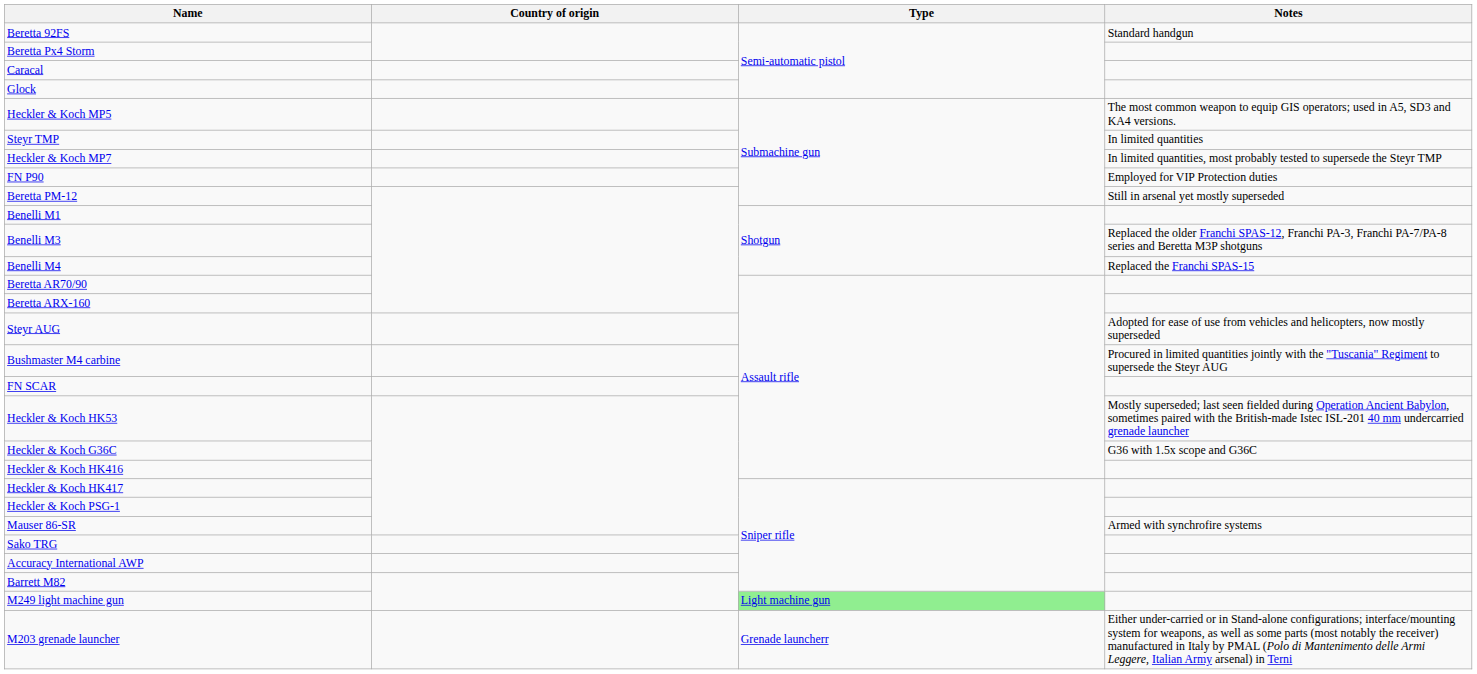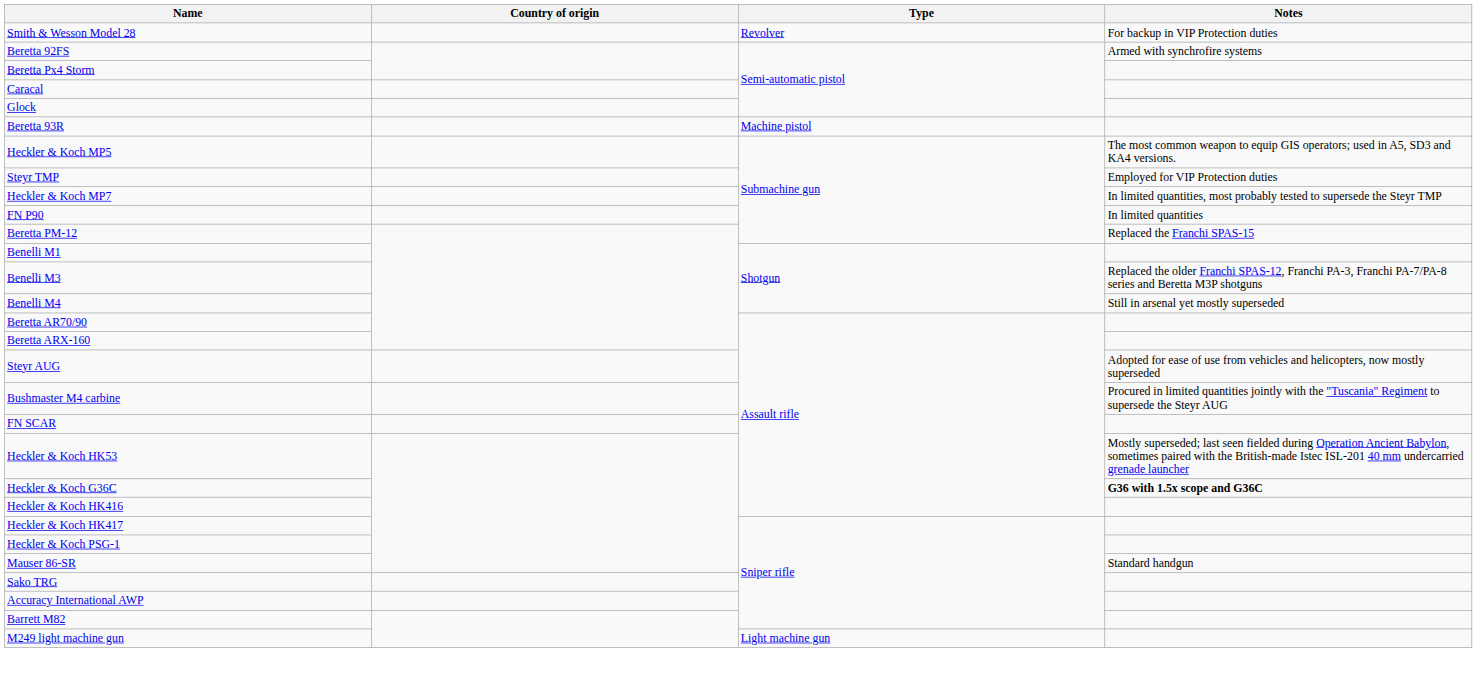 <table class="wikitable" width="100%" border="0">
 <tr>
 <th width="25%">Name</th>
 <th width="25%">Country of origin</th>
 <th width="25%">Type</th>
 <th>Notes</th>
 </tr>
 <tr>
+<td><a href='#'>Smith & Wesson Model 28</a></td>
+<td></td>
+<td><a href='#'>Revolver</a></td>
+<td>For backup in VIP Protection duties</td>
+</tr>
+<tr>
 <td><a href='#'>Beretta 92FS</a></td>
 <td rowspan="2"></td>
 <td rowspan="4"><a href='#'>Semi-automatic pistol</a></td>
-<td>Standard handgun</td>
+<td>Armed with synchrofire systems</td>
 </tr>
 <tr>
 <td><a href='#'>Beretta Px4 Storm</a></td>
 <td></td>
 </tr>
 <tr>
 <td><a href='#'>Caracal</a></td>
 <td></td>
 <td></td>
 </tr>
 <tr>
 <td><a href='#'>Glock</a></td>
 <td></td>
 <td></td>
 </tr>
 <tr>
+<td><a href='#'>Beretta 93R</a></td>
+<td></td>
+<td><a href='#'>Machine pistol</a></td>
+<td></td>
+</tr>
+<tr>
 <td><a href='#'>Heckler & Koch MP5</a></td>
 <td></td>
 <td rowspan="5"><a href='#'>Submachine gun</a></td>
 <td>The most common weapon to equip GIS operators; used in A5, SD3 and KA4 versions.</td>
 </tr>
 <tr>
 <td><a href='#'>Steyr TMP</a></td>
 <td></td>
-<td>In limited quantities</td>
+<td>Employed for VIP Protection duties</td>
 </tr>
 <tr>
 <td><a href='#'>Heckler & Koch MP7</a></td>
 <td></td>
 <td>In limited quantities, most probably tested to supersede the Steyr TMP</td>
 </tr>
 <tr>
 <td><a href='#'>FN P90</a></td>
 <td></td>
-<td>Employed for VIP Protection duties</td>
+<td>In limited quantities</td>
 </tr>
 <tr>
 <td><a href='#'>Beretta PM-12</a></td>
 <td rowspan="6"></td>
-<td>Still in arsenal yet mostly superseded</td>
+<td>Replaced the <a href='#'>Franchi SPAS-15</a></td>
 </tr>
 <tr>
 <td><a href='#'>Benelli M1</a></td>
 <td rowspan="3"><a href='#'>Shotgun</a></td>
 <td></td>
 </tr>
 <tr>
 <td><a href='#'>Benelli M3</a></td>
 <td>Replaced the older <a href='#'>Franchi SPAS-12</a>, Franchi PA-3, Franchi PA-7/PA-8 series and Beretta M3P shotguns</td>
 </tr>
 <tr>
 <td><a href='#'>Benelli M4</a></td>
-<td>Replaced the <a href='#'>Franchi SPAS-15</a></td>
+<td>Still in arsenal yet mostly superseded</td>
 </tr>
 <tr>
 <td><a href='#'>Beretta AR70/90</a></td>
 <td rowspan="8"><a href='#'>Assault rifle</a></td>
 <td></td>
 </tr>
 <tr>
 <td><a href='#'>Beretta ARX-160</a></td>
 <td></td>
 </tr>
 <tr>
 <td><a href='#'>Steyr AUG</a></td>
 <td></td>
 <td>Adopted for ease of use from vehicles and helicopters, now mostly superseded</td>
 </tr>
 <tr>
 <td><a href='#'>Bushmaster M4 carbine</a></td>
 <td></td>
 <td>Procured in limited quantities jointly with the <a href='#'>"Tuscania" Regiment</a> to supersede the Steyr AUG</td>
 </tr>
 <tr>
 <td><a href='#'>FN SCAR</a></td>
 <td></td>
 <td></td>
 </tr>
 <tr>
 <td><a href='#'>Heckler & Koch HK53</a></td>
 <td rowspan="6"></td>
 <td>Mostly superseded; last seen fielded during <a href='#'>Operation Ancient Babylon</a>, sometimes paired with the British-made Istec ISL-201 <a href='#'>40 mm</a> undercarried <a href='#'>grenade launcher</a></td>
 </tr>
 <tr>
 <td><a href='#'>Heckler & Koch G36C</a></td>
-<td>G36 with 1.5x scope and G36C</td>
+<td><strong>G36 with 1.5x scope and G36C</strong></td>
 </tr>
 <tr>
 <td><a href='#'>Heckler & Koch HK416</a></td>
 <td></td>
 </tr>
 <tr>
 <td><a href='#'>Heckler & Koch HK417</a></td>
 <td rowspan="6"><a href='#'>Sniper rifle</a></td>
 <td></td>
 </tr>
 <tr>
 <td><a href='#'>Heckler & Koch PSG-1</a></td>
 <td></td>
 </tr>
 <tr>
 <td><a href='#'>Mauser 86-SR</a></td>
-<td>Armed with synchrofire systems</td>
+<td>Standard handgun</td>
 </tr>
 <tr>
 <td><a href='#'>Sako TRG</a></td>
 <td></td>
 <td></td>
 </tr>
 <tr>
 <td><a href='#'>Accuracy International AWP</a></td>
 <td></td>
 <td></td>
 </tr>
 <tr>
 <td><a href='#'>Barrett M82</a></td>
 <td rowspan="2"></td>
 <td></td>
 </tr>
 <tr>
 <td><a href='#'>M249 light machine gun</a></td>
-<td style="background: lightgreen;"><a href='#'>Light machine gun</a></td>
+<td><a href='#'>Light machine gun</a></td>
 <td></td>
 </tr>
-<tr>
-<td><a href='#'>M203 grenade launcher</a></td>
-<td></td>
-<td><a href='#'>Grenade launcherr</a></td>
-<td>Either under-carried or in Stand-alone configurations; interface/mounting system for weapons, as well as some parts (most notably the receiver) manufactured in Italy by PMAL (<em>Polo di Mantenimento delle Armi Leggere</em>, <a href='#'>Italian Army</a> arsenal) in <a href='#'>Terni</a></td>
-</tr>
 </table>
